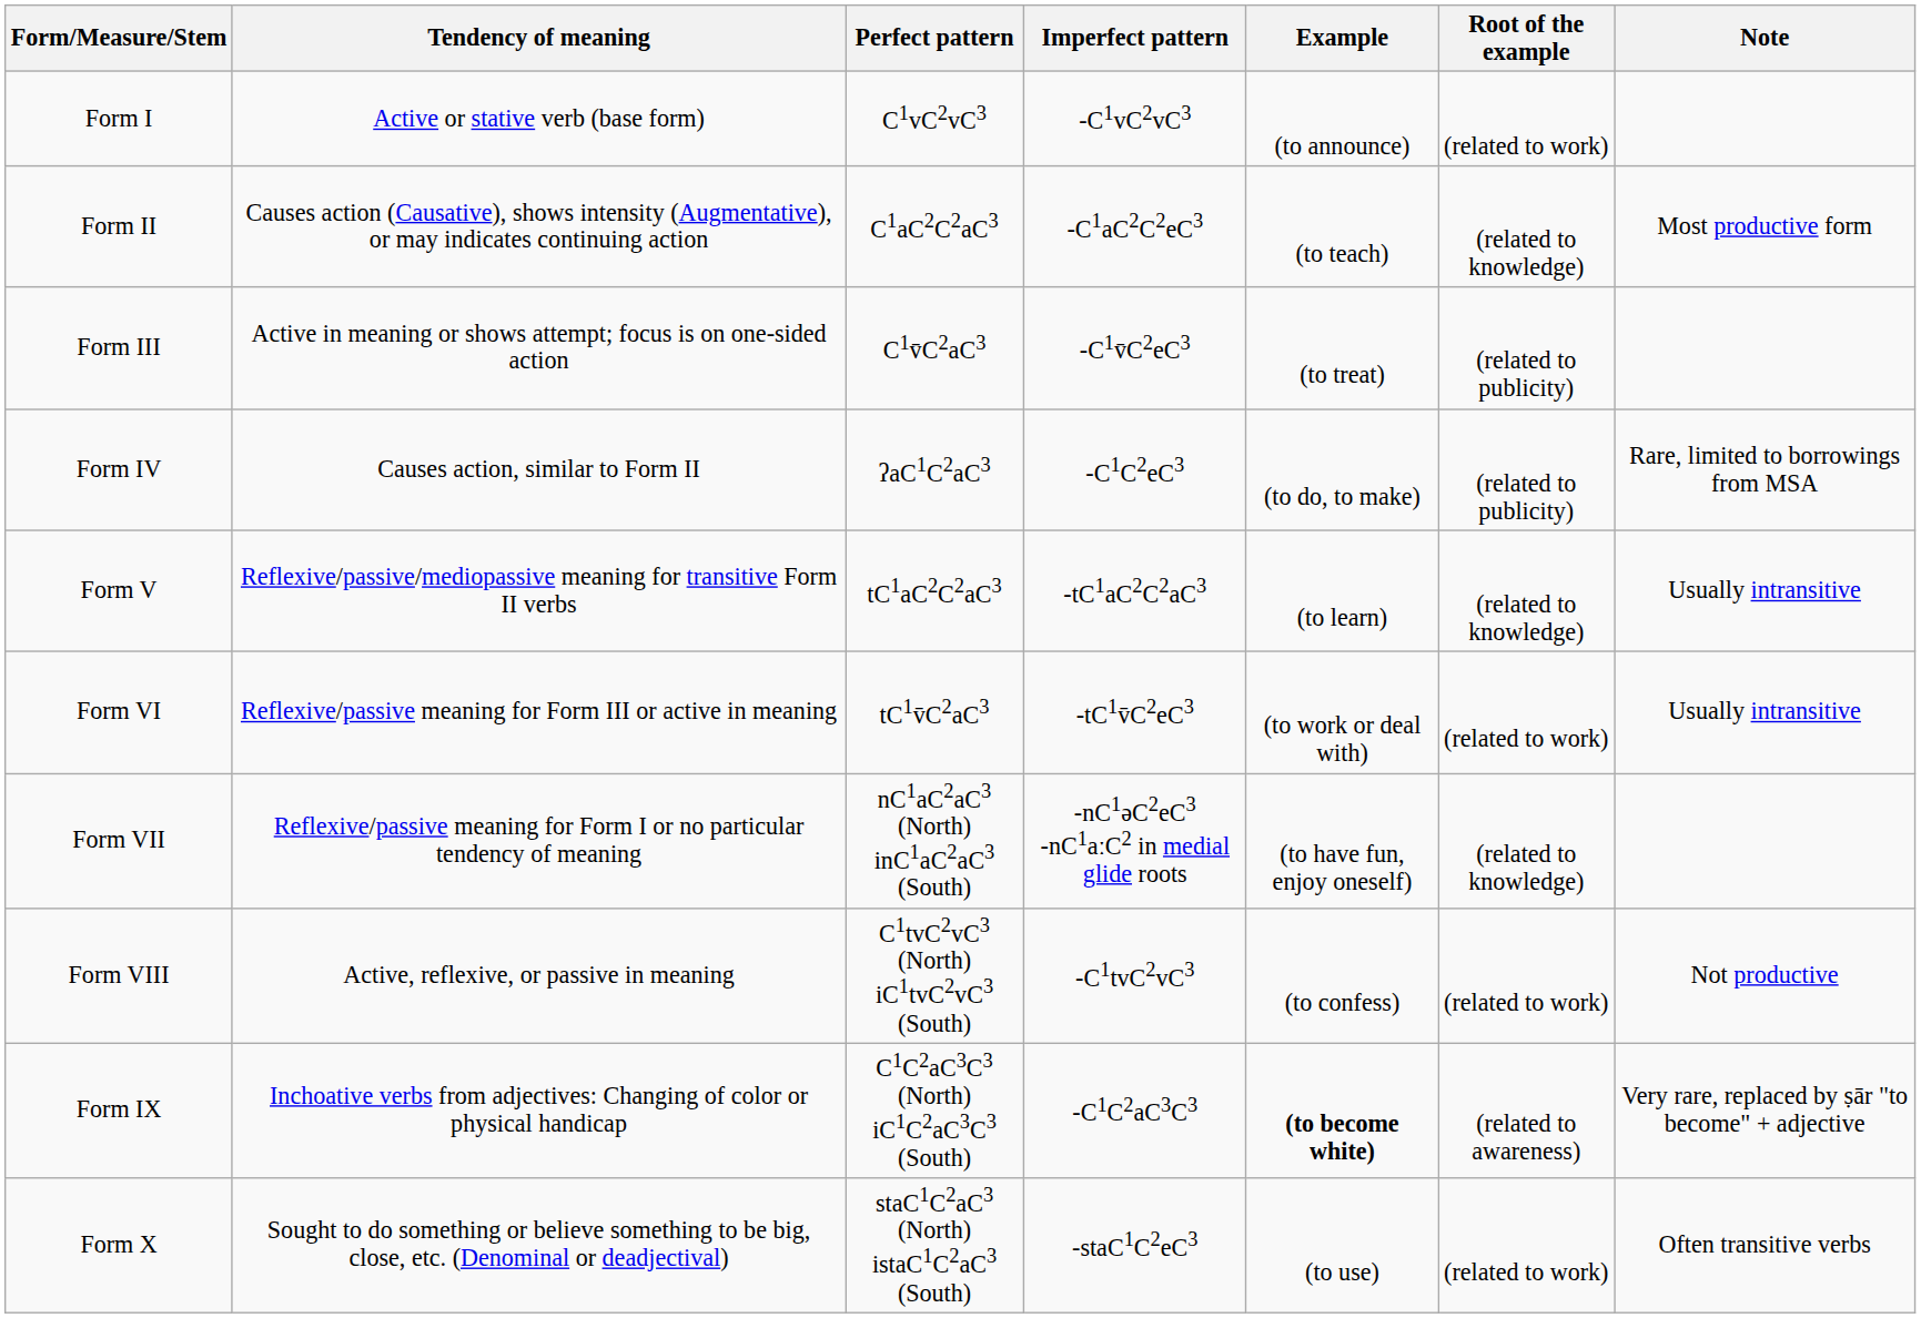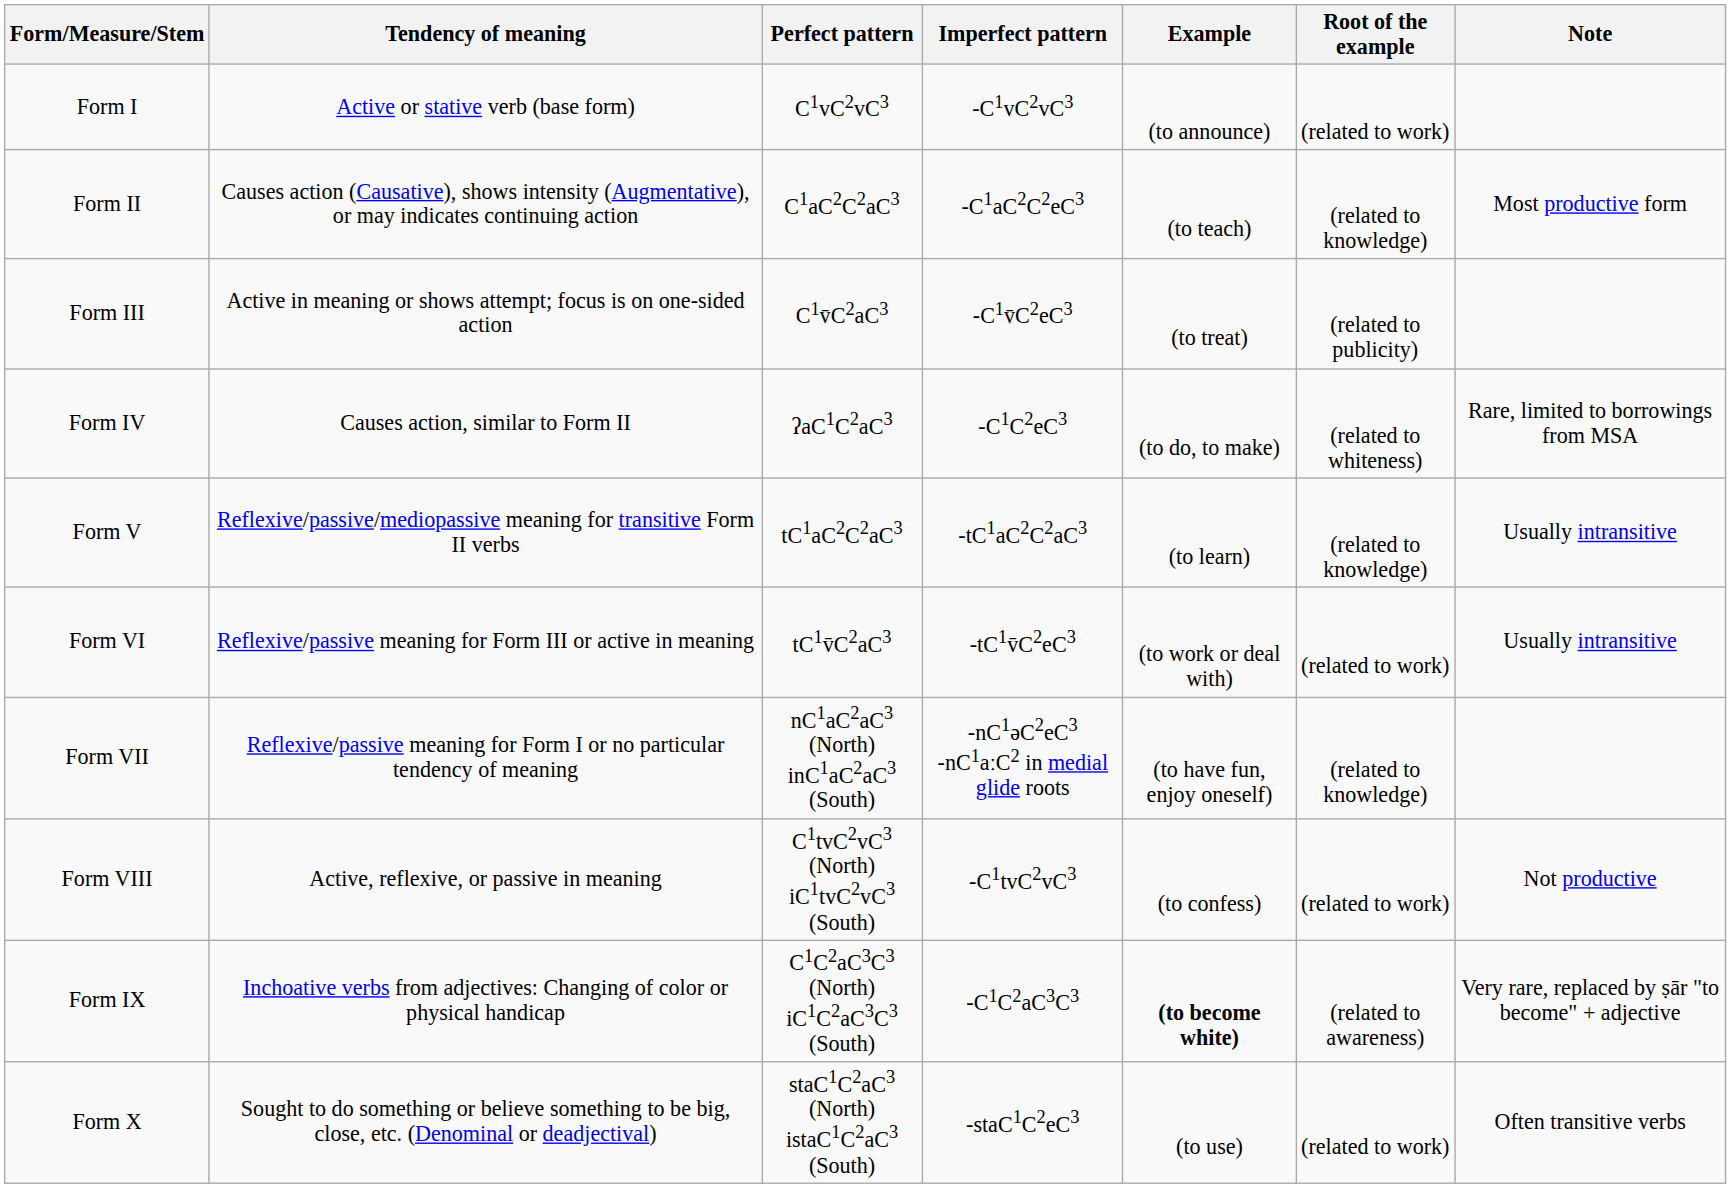 <table class="wikitable" style="text-align:center;">
 <tr>
 <th>Form/Measure/Stem</th>
 <th>Tendency of meaning</th>
 <th>Perfect pattern</th>
 <th>Imperfect pattern</th>
 <th>Example</th>
 <th>Root of the example</th>
 <th>Note</th>
 </tr>
 <tr>
 <td>Form I</td>
 <td><a href='#'>Active</a> or <a href='#'>stative</a> verb (base form)</td>
 <td>C<sup>1</sup>vC<sup>2</sup>vC<sup>3</sup></td>
 <td>-C<sup>1</sup>vC<sup>2</sup>vC<sup>3</sup></td>
 <td><br> <br> (to announce)</td>
 <td><br> <br> (related to work)</td>
 <td></td>
 </tr>
 <tr>
 <td>Form II</td>
 <td>Causes action (<a href='#'>Causative</a>), shows intensity (<a href='#'>Augmentative</a>), or may indicates continuing action</td>
 <td>C<sup>1</sup>aC<sup>2</sup>C<sup>2</sup>aC<sup>3</sup></td>
 <td>-C<sup>1</sup>aC<sup>2</sup>C<sup>2</sup>eC<sup>3</sup></td>
 <td><br> <br> (to teach)</td>
 <td><br> <br> (related to knowledge)</td>
 <td>Most <a href='#'>productive</a> form</td>
 </tr>
 <tr>
 <td>Form III</td>
 <td>Active in meaning or shows attempt; focus is on one-sided action</td>
 <td>C<sup>1</sup>v̄C<sup>2</sup>aC<sup>3</sup></td>
 <td>-C<sup>1</sup>v̄C<sup>2</sup>eC<sup>3</sup></td>
 <td><br> <br> (to treat)</td>
 <td><br> <br> (related to publicity)</td>
 <td></td>
 </tr>
 <tr>
 <td>Form IV</td>
 <td>Causes action, similar to Form II</td>
 <td>ʔaC<sup>1</sup>C<sup>2</sup>aC<sup>3</sup></td>
 <td>-C<sup>1</sup>C<sup>2</sup>eC<sup>3</sup></td>
 <td><br> <br> (to do, to make)</td>
-<td><br> <br> (related to publicity)</td>
+<td><br> <br> (related to whiteness)</td>
 <td>Rare, limited to borrowings from MSA</td>
 </tr>
 <tr>
 <td>Form V</td>
 <td><a href='#'>Reflexive</a>/<a href='#'>passive</a>/<a href='#'>mediopassive</a> meaning for <a href='#'>transitive</a> Form II verbs</td>
 <td>tC<sup>1</sup>aC<sup>2</sup>C<sup>2</sup>aC<sup>3</sup></td>
 <td>-tC<sup>1</sup>aC<sup>2</sup>C<sup>2</sup>aC<sup>3</sup></td>
 <td><br> <br> (to learn)</td>
 <td><br> <br> (related to knowledge)</td>
 <td>Usually <a href='#'>intransitive</a></td>
 </tr>
 <tr>
 <td>Form VI</td>
 <td><a href='#'>Reflexive</a>/<a href='#'>passive</a> meaning for Form III or active in meaning</td>
 <td>tC<sup>1</sup>v̄C<sup>2</sup>aC<sup>3</sup></td>
 <td>-tC<sup>1</sup>v̄C<sup>2</sup>eC<sup>3</sup></td>
 <td><br> <br> (to work or deal with)</td>
 <td><br> <br> (related to work)</td>
 <td>Usually <a href='#'>intransitive</a></td>
 </tr>
 <tr>
 <td>Form VII</td>
 <td><a href='#'>Reflexive</a>/<a href='#'>passive</a> meaning for Form I or no particular tendency of meaning</td>
 <td>nC<sup>1</sup>aC<sup>2</sup>aC<sup>3</sup> (North)<br> inC<sup>1</sup>aC<sup>2</sup>aC<sup>3</sup> (South)</td>
 <td>-nC<sup>1</sup>ǝC<sup>2</sup>eC<sup>3</sup><br>-nC<sup>1</sup>aːC<sup>2</sup> in <a href='#'>medial glide</a> roots</td>
 <td><br> <br> (to have fun, enjoy oneself)</td>
 <td><br> <br> (related to knowledge)</td>
 <td></td>
 </tr>
 <tr>
 <td>Form VIII</td>
 <td>Active, reflexive, or passive in meaning</td>
 <td>C<sup>1</sup>tvC<sup>2</sup>vC<sup>3</sup> (North)<br> iC<sup>1</sup>tvC<sup>2</sup>vC<sup>3</sup> (South)</td>
 <td>-C<sup>1</sup>tvC<sup>2</sup>vC<sup>3</sup></td>
 <td><br> <br> (to confess)</td>
 <td><br> <br> (related to work)</td>
 <td>Not <a href='#'>productive</a></td>
 </tr>
 <tr>
 <td>Form IX</td>
 <td><a href='#'>Inchoative verbs</a> from adjectives: Changing of color or physical handicap</td>
 <td>C<sup>1</sup>C<sup>2</sup>aC<sup>3</sup>C<sup>3</sup> (North)<br> iC<sup>1</sup>C<sup>2</sup>aC<sup>3</sup>C<sup>3</sup> (South)</td>
 <td>-C<sup>1</sup>C<sup>2</sup>aC<sup>3</sup>C<sup>3</sup></td>
 <td><strong><br> <br> (to become white)</strong></td>
 <td><br> <br> (related to awareness)</td>
 <td>Very rare, replaced by ṣār "to become" + adjective</td>
 </tr>
 <tr>
 <td>Form X</td>
 <td>Sought to do something or believe something to be big, close, etc. (<a href='#'>Denominal</a> or <a href='#'>deadjectival</a>)</td>
 <td>staC<sup>1</sup>C<sup>2</sup>aC<sup>3</sup> (North)<br> istaC<sup>1</sup>C<sup>2</sup>aC<sup>3</sup> (South)</td>
 <td>-staC<sup>1</sup>C<sup>2</sup>eC<sup>3</sup></td>
 <td><br> <br> (to use)</td>
 <td><br> <br> (related to work)</td>
 <td>Often transitive verbs</td>
 </tr>
 </table>
